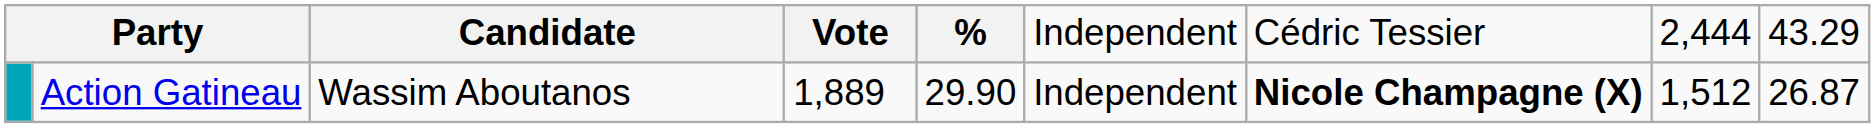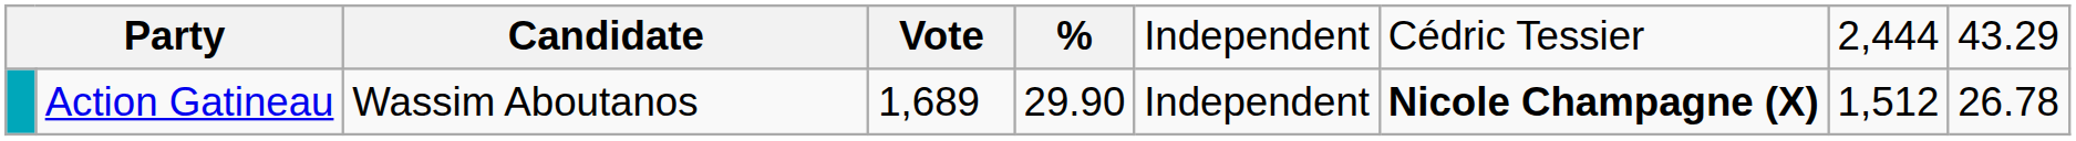 <table class="wikitable">
 <tr>
 <th bgcolor="#DDDDFF" width="100px" colspan="2">Party</th>
 <th bgcolor="#DDDDFF" width="200px">Candidate</th>
 <th bgcolor="#DDDDFF" width="50px">Vote</th>
 <th bgcolor="#DDDDFF" width="30px">%<br></th>
 <td>Independent</td>
 <td>Cédric Tessier</td>
 <td>2,444</td>
 <td>43.29</td>
 </tr>
 <tr>
 <td bgcolor=#00a7ba> </td>
 <td><a href='#'>Action Gatineau</a></td>
 <td>Wassim Aboutanos</td>
-<td>1,889</td>
+<td>1,689</td>
 <td>29.90<br></td>
 <td>Independent</td>
 <td><strong>Nicole Champagne (X)</strong></td>
 <td>1,512</td>
-<td>26.87</td>
+<td>26.78</td>
 </tr>
 </table>
